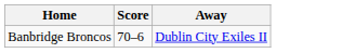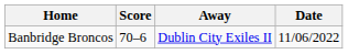 <table class="wikitable">
 <tr>
 <th>Home</th>
 <th>Score</th>
 <th>Away</th>
+<th>Date</th>
 </tr>
 <tr>
 <td> Banbridge Broncos</td>
 <td>70–6</td>
 <td> <a href='#'>Dublin City Exiles II</a></td>
+<td>11/06/2022</td>
 </tr>
 </table>
